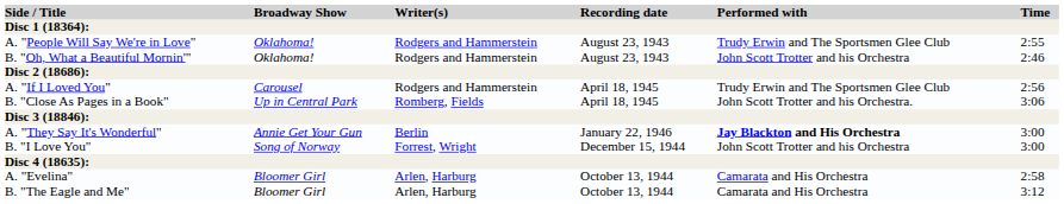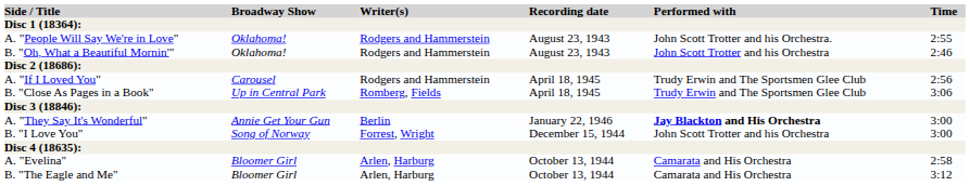 <table border="0" cellpadding="0" cellspacing="0" style="width: 100%; margin: 1em 1em 1em 0; background: #FCFDFF; border-collapse: collapse;">
 <tr bgcolor=#D3D3D4>
 <td><strong>Side / Title</strong></td>
 <td><strong>Broadway Show</strong></td>
 <td><strong>Writer(s)</strong></td>
 <td><strong>Recording date</strong></td>
 <td><strong>Performed with</strong></td>
 <td><strong>Time</strong></td>
 </tr>
 <tr bgcolor=#F2F0E6>
 <td colspan=6><strong>Disc 1 (18364):</strong></td>
 </tr>
 <tr>
 <td>A.  "<a href='#'>People Will Say We're in Love</a>"</td>
 <td><em><a href='#'>Oklahoma!</a></em></td>
 <td><a href='#'>Rodgers and Hammerstein</a></td>
 <td>August 23, 1943</td>
-<td><a href='#'>Trudy Erwin</a> and The Sportsmen Glee Club</td>
+<td>John Scott Trotter and his Orchestra.</td>
 <td>2:55</td>
 </tr>
 <tr>
 <td>B.  "<a href='#'>Oh, What a Beautiful Mornin'</a>"</td>
 <td><em>Oklahoma!</em></td>
 <td>Rodgers and Hammerstein</td>
 <td>August 23, 1943</td>
 <td><a href='#'>John Scott Trotter</a> and his Orchestra</td>
 <td>2:46</td>
 </tr>
 <tr bgcolor=#F2F0E6>
 <td colspan=6><strong>Disc 2 (18686):</strong></td>
 </tr>
 <tr>
 <td>A.  "<a href='#'>If I Loved You</a>"</td>
 <td><em><a href='#'>Carousel</a></em></td>
 <td>Rodgers and Hammerstein</td>
 <td>April 18, 1945</td>
 <td>Trudy Erwin and The Sportsmen Glee Club</td>
 <td>2:56</td>
 </tr>
 <tr>
 <td>B.  "Close As Pages in a Book"</td>
 <td><em><a href='#'>Up in Central Park</a></em></td>
 <td><a href='#'>Romberg</a>, <a href='#'>Fields</a></td>
 <td>April 18, 1945</td>
-<td>John Scott Trotter and his Orchestra.</td>
+<td><a href='#'>Trudy Erwin</a> and The Sportsmen Glee Club</td>
 <td>3:06</td>
 </tr>
 <tr bgcolor=#F2F0E6>
 <td colspan=6><strong>Disc 3 (18846):</strong></td>
 </tr>
 <tr>
 <td>A.  "<a href='#'>They Say It's Wonderful</a>"</td>
 <td><em><a href='#'>Annie Get Your Gun</a></em></td>
 <td><a href='#'>Berlin</a></td>
 <td>January 22, 1946</td>
 <td><strong><a href='#'>Jay Blackton</a> and His Orchestra</strong></td>
 <td>3:00</td>
 </tr>
 <tr>
 <td>B.  "I Love You"</td>
 <td><em><a href='#'>Song of Norway</a></em></td>
 <td><a href='#'>Forrest</a>, <a href='#'>Wright</a></td>
 <td>December 15, 1944</td>
 <td>John Scott Trotter and his Orchestra</td>
 <td>3:00</td>
 </tr>
 <tr bgcolor=#F2F0E6>
 <td colspan=6><strong>Disc 4 (18635):</strong></td>
 </tr>
 <tr>
 <td>A.  "Evelina"</td>
 <td><em><a href='#'>Bloomer Girl</a></em></td>
 <td><a href='#'>Arlen</a>, <a href='#'>Harburg</a></td>
 <td>October 13, 1944</td>
 <td><a href='#'>Camarata</a> and His Orchestra</td>
 <td>2:58</td>
 </tr>
 <tr>
 <td>B.  "The Eagle and Me"</td>
 <td><em>Bloomer Girl</em></td>
 <td>Arlen, Harburg</td>
 <td>October 13, 1944</td>
 <td>Camarata and His Orchestra</td>
 <td>3:12</td>
 </tr>
 </table>
